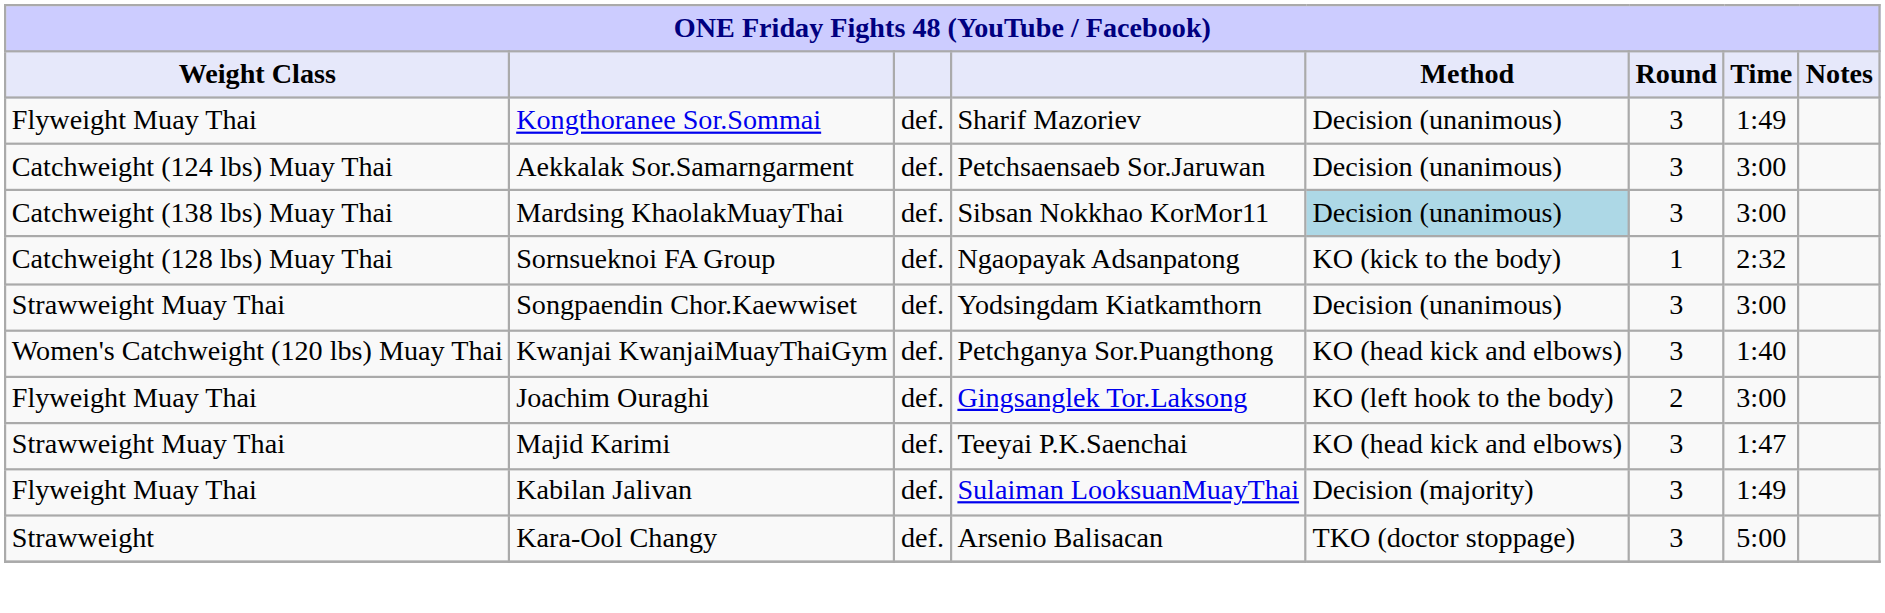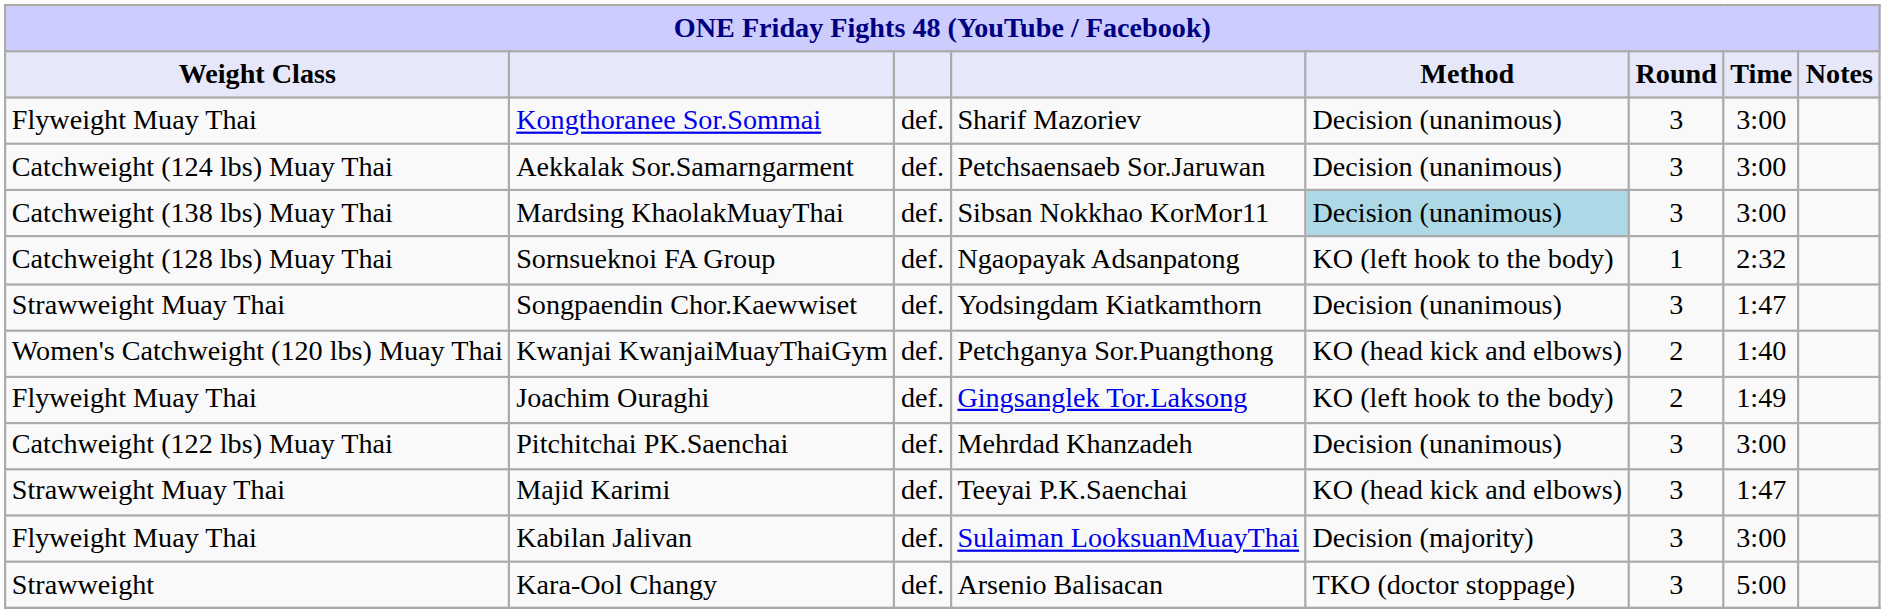 <table class="wikitable" style="font-size: 80%;">
 <tr>
 <th colspan="8" style="background-color: #ccf; color: #000080; text-align: center;"><strong>ONE Friday Fights 48 (YouTube / Facebook)</strong></th>
 </tr>
 <tr>
 <th colspan="1" style="background-color: #E6E8FA; color: #000000; text-align: center;">Weight Class</th>
 <th colspan="1" style="background-color: #E6E8FA; color: #000000; text-align: center;"></th>
 <th colspan="1" style="background-color: #E6E8FA; color: #000000; text-align: center;"></th>
 <th colspan="1" style="background-color: #E6E8FA; color: #000000; text-align: center;"></th>
 <th colspan="1" style="background-color: #E6E8FA; color: #000000; text-align: center;">Method</th>
 <th colspan="1" style="background-color: #E6E8FA; color: #000000; text-align: center;">Round</th>
 <th colspan="1" style="background-color: #E6E8FA; color: #000000; text-align: center;">Time</th>
 <th colspan="1" style="background-color: #E6E8FA; color: #000000; text-align: center;">Notes</th>
 </tr>
 <tr>
 <td>Flyweight Muay Thai</td>
 <td> <a href='#'>Kongthoranee Sor.Sommai</a></td>
 <td>def.</td>
 <td> Sharif Mazoriev</td>
 <td>Decision (unanimous)</td>
 <td align=center>3</td>
-<td align=center>1:49</td>
+<td align=center>3:00</td>
 <td></td>
 </tr>
 <tr>
 <td>Catchweight (124 lbs) Muay Thai</td>
 <td> Aekkalak Sor.Samarngarment</td>
 <td>def.</td>
 <td> Petchsaensaeb Sor.Jaruwan</td>
 <td>Decision (unanimous)</td>
 <td align=center>3</td>
 <td align=center>3:00</td>
 <td></td>
 </tr>
 <tr>
 <td>Catchweight (138 lbs) Muay Thai</td>
 <td> Mardsing KhaolakMuayThai</td>
 <td>def.</td>
 <td> Sibsan Nokkhao KorMor11</td>
 <td style="background: lightblue;">Decision (unanimous)</td>
 <td align=center>3</td>
 <td align=center>3:00</td>
 <td></td>
 </tr>
 <tr>
 <td>Catchweight (128 lbs) Muay Thai</td>
 <td> Sornsueknoi FA Group</td>
 <td>def.</td>
 <td> Ngaopayak Adsanpatong</td>
-<td>KO (kick to the body)</td>
+<td>KO (left hook to the body)</td>
 <td align=center>1</td>
 <td align=center>2:32</td>
 <td></td>
 </tr>
 <tr>
 <td>Strawweight Muay Thai</td>
 <td> Songpaendin Chor.Kaewwiset</td>
 <td>def.</td>
 <td> Yodsingdam Kiatkamthorn</td>
 <td>Decision (unanimous)</td>
 <td align=center>3</td>
-<td align=center>3:00</td>
+<td align=center>1:47</td>
 <td></td>
 </tr>
 <tr>
 <td>Women's Catchweight (120 lbs) Muay Thai</td>
 <td> Kwanjai KwanjaiMuayThaiGym</td>
 <td>def.</td>
 <td> Petchganya Sor.Puangthong</td>
 <td>KO (head kick and elbows)</td>
-<td align=center>3</td>
+<td align=center>2</td>
 <td align=center>1:40</td>
 <td></td>
 </tr>
 <tr>
 <td>Flyweight Muay Thai</td>
 <td> Joachim Ouraghi</td>
 <td>def.</td>
 <td> <a href='#'>Gingsanglek Tor.Laksong</a></td>
 <td>KO (left hook to the body)</td>
 <td align=center>2</td>
+<td align=center>1:49</td>
+<td></td>
+</tr>
+<tr>
+<td>Catchweight (122 lbs) Muay Thai</td>
+<td> Pitchitchai PK.Saenchai</td>
+<td>def.</td>
+<td> Mehrdad Khanzadeh</td>
+<td>Decision (unanimous)</td>
+<td align=center>3</td>
 <td align=center>3:00</td>
 <td></td>
 </tr>
 <tr>
 <td>Strawweight Muay Thai</td>
 <td> Majid Karimi</td>
 <td>def.</td>
 <td> Teeyai P.K.Saenchai</td>
 <td>KO (head kick and elbows)</td>
 <td align=center>3</td>
 <td align=center>1:47</td>
 <td></td>
 </tr>
 <tr>
 <td>Flyweight Muay Thai</td>
 <td> Kabilan Jalivan</td>
 <td>def.</td>
 <td> <a href='#'>Sulaiman LooksuanMuayThai</a></td>
 <td>Decision (majority)</td>
 <td align=center>3</td>
-<td align=center>1:49</td>
+<td align=center>3:00</td>
 <td></td>
 </tr>
 <tr>
 <td>Strawweight</td>
 <td> Kara-Ool Changy</td>
 <td>def.</td>
 <td> Arsenio Balisacan</td>
 <td>TKO (doctor stoppage)</td>
 <td align=center>3</td>
 <td align=center>5:00</td>
 <td></td>
 </tr>
 <tr>
 </tr>
 </table>
